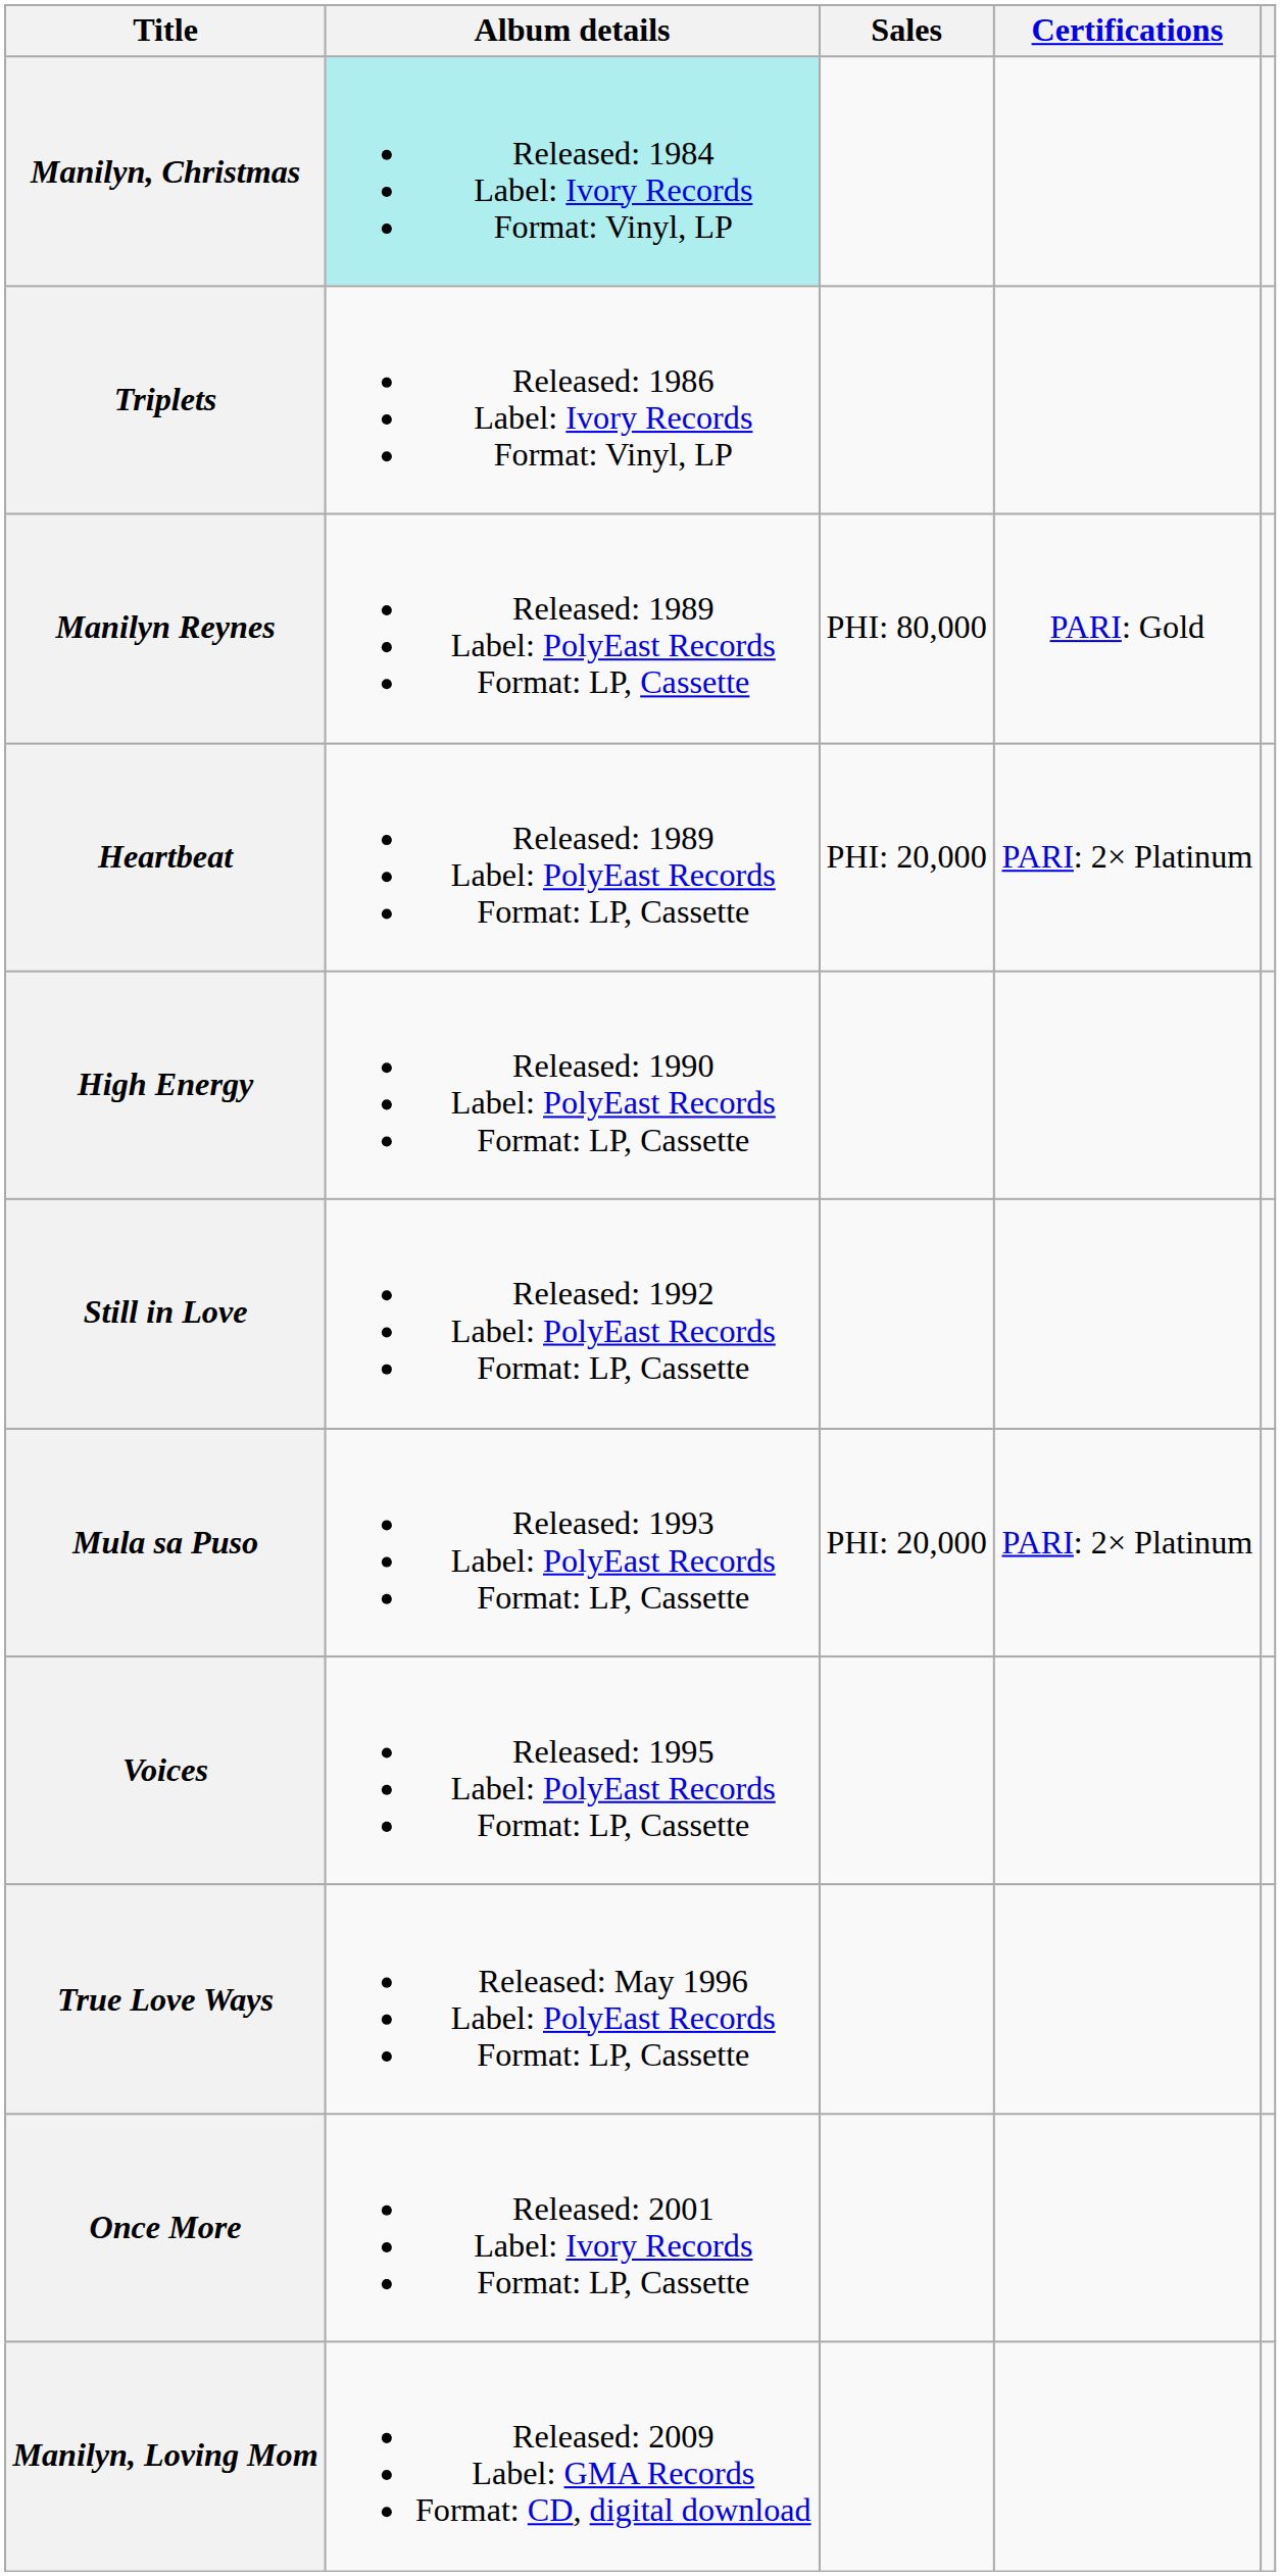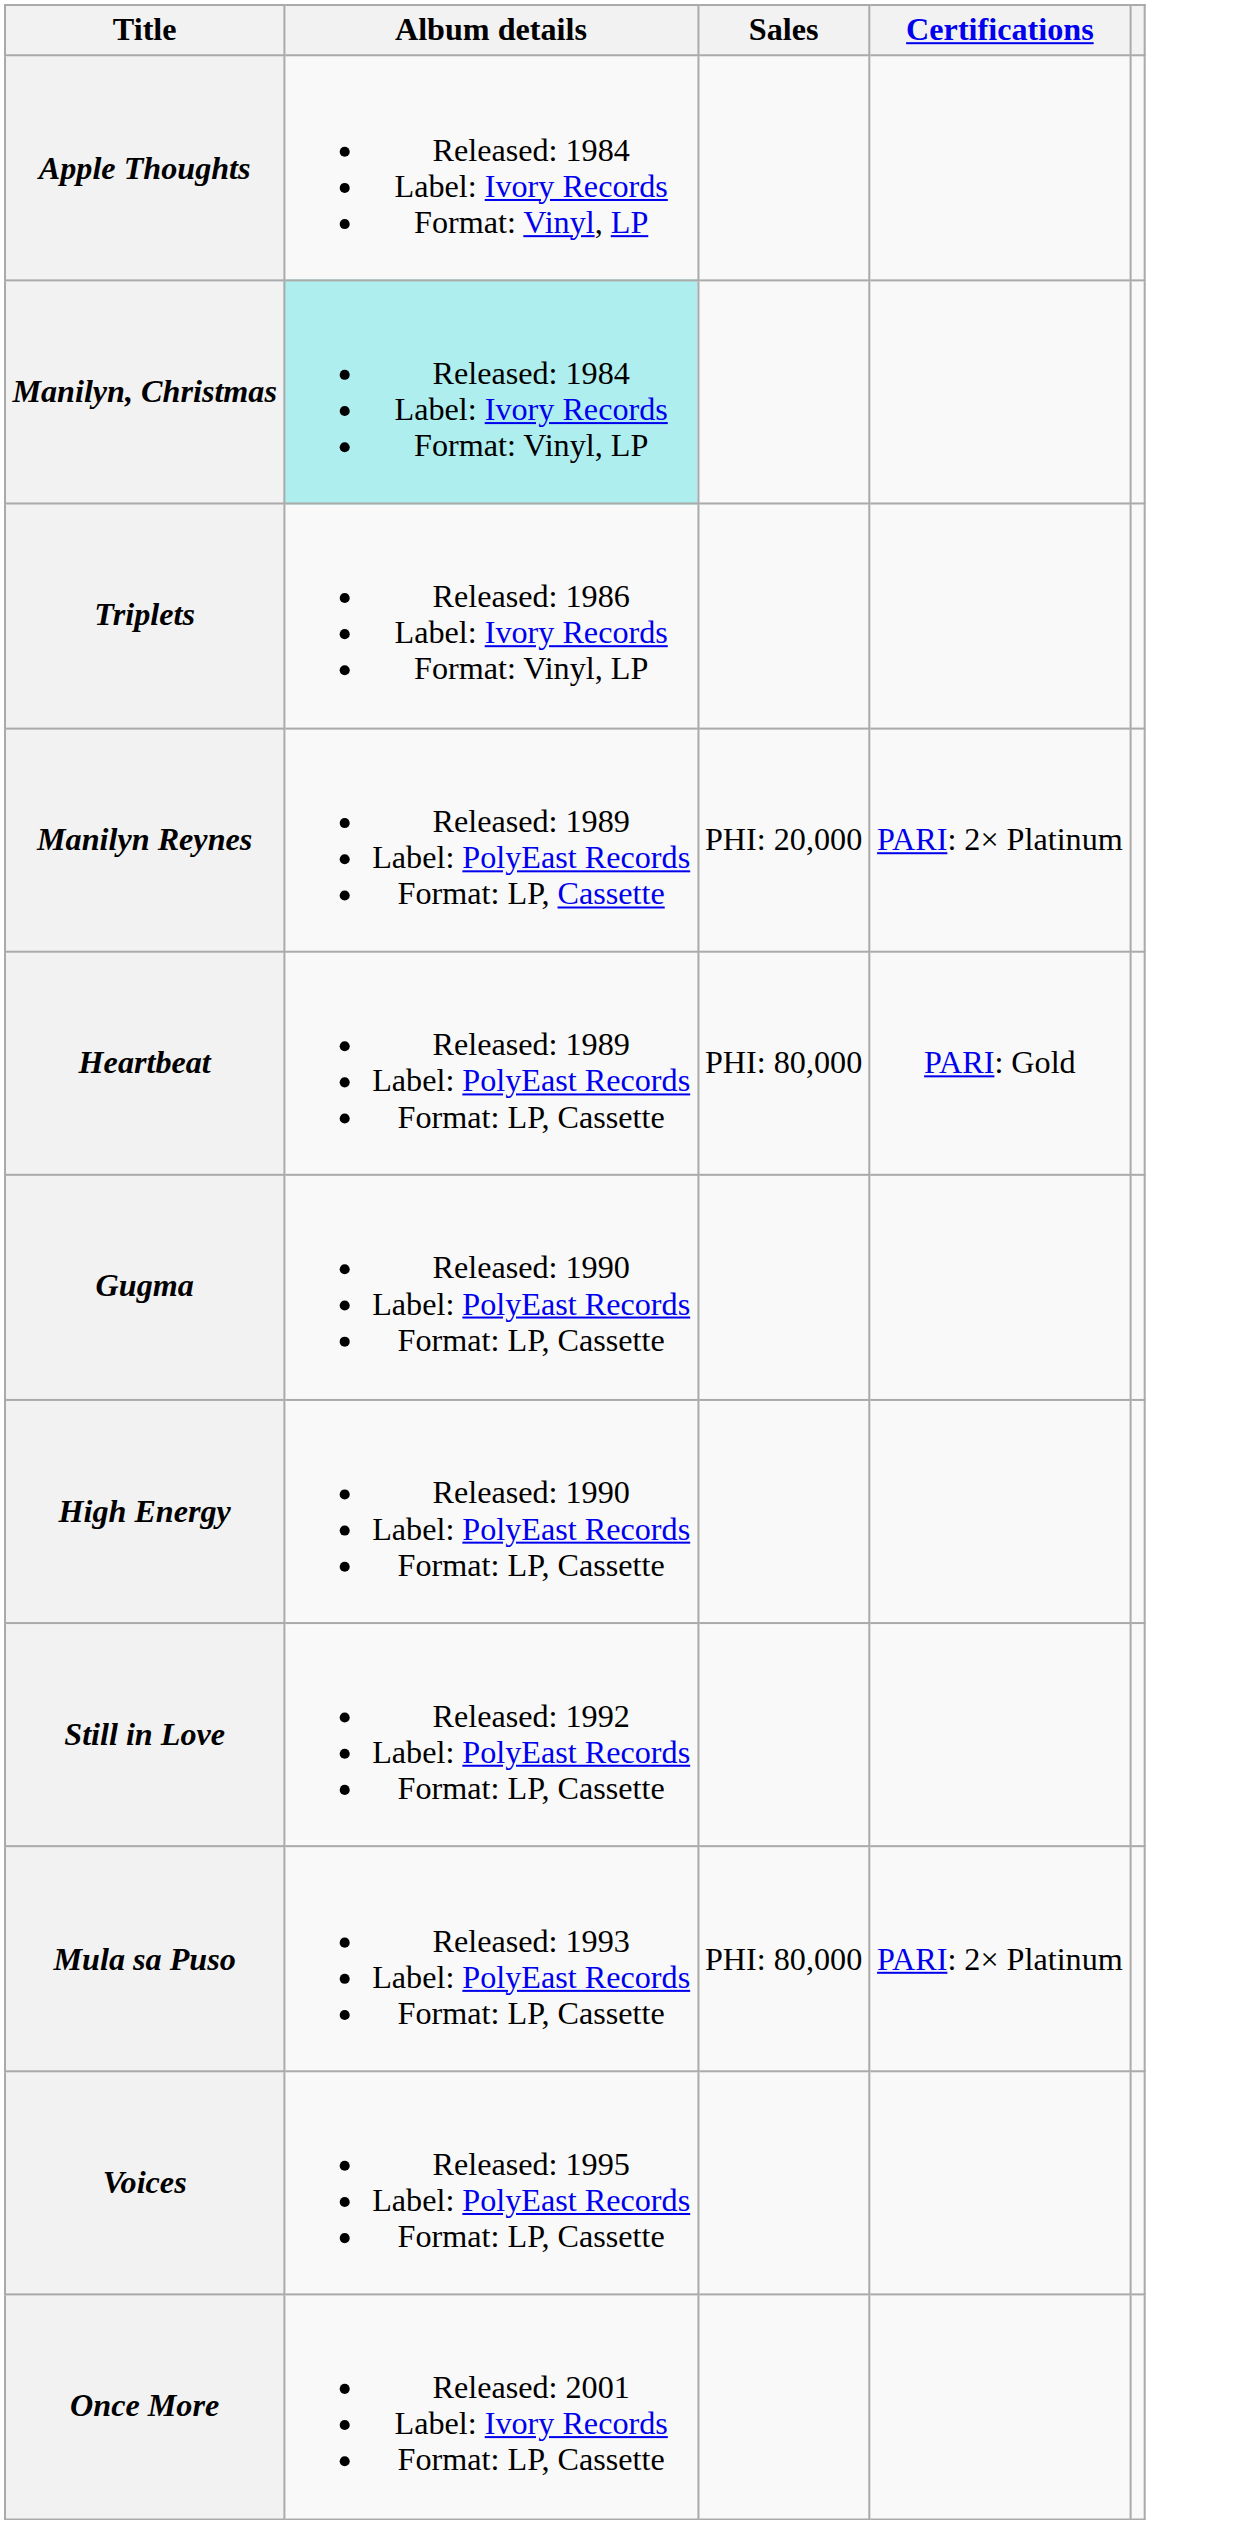 <table class="wikitable plainrowheaders" style="text-align:center;">
 <tr>
 <th scope="col">Title</th>
 <th scope="col">Album details</th>
 <th scope="col">Sales</th>
 <th scope="col"><a href='#'>Certifications</a></th>
 <th scope="col"></th>
+</tr>
+<tr>
+<th scope="row"><em>Apple Thoughts</em></th>
+<td><br><ul><li>Released: 1984</li><li>Label: <a href='#'>Ivory Records</a></li><li>Format: <a href='#'>Vinyl</a>, <a href='#'>LP</a></li></ul></td>
+<td></td>
+<td></td>
+<td></td>
 </tr>
 <tr>
 <th scope="row"><em>Manilyn, Christmas</em></th>
 <td style="background: paleturquoise;"><br><ul><li>Released: 1984</li><li>Label: <a href='#'>Ivory Records</a></li><li>Format: Vinyl, LP</li></ul></td>
 <td></td>
 <td></td>
 <td></td>
 </tr>
 <tr>
 <th scope="row"><em>Triplets</em> </th>
 <td><br><ul><li>Released: 1986</li><li>Label: <a href='#'>Ivory Records</a></li><li>Format: Vinyl, LP</li></ul></td>
 <td></td>
 <td></td>
 <td></td>
 </tr>
 <tr>
 <th scope="row"><em>Manilyn Reynes</em></th>
 <td><br><ul><li>Released: 1989</li><li>Label: <a href='#'>PolyEast Records</a></li><li>Format: LP, <a href='#'>Cassette</a></li></ul></td>
+<td>PHI: 20,000</td>
+<td><a href='#'>PARI</a>: 2× Platinum</td>
+<td></td>
+</tr>
+<tr>
+<th scope="row"><em>Heartbeat</em></th>
+<td><br><ul><li>Released: 1989</li><li>Label: <a href='#'>PolyEast Records</a></li><li>Format: LP, Cassette</li></ul></td>
 <td>PHI: 80,000</td>
 <td><a href='#'>PARI</a>: Gold</td>
 <td></td>
 </tr>
 <tr>
-<th scope="row"><em>Heartbeat</em></th>
-<td><br><ul><li>Released: 1989</li><li>Label: <a href='#'>PolyEast Records</a></li><li>Format: LP, Cassette</li></ul></td>
-<td>PHI: 20,000</td>
-<td><a href='#'>PARI</a>: 2× Platinum</td>
+<th scope="row"><em>Gugma</em></th>
+<td><br><ul><li>Released: 1990</li><li>Label: <a href='#'>PolyEast Records</a></li><li>Format: LP, Cassette</li></ul></td>
+<td></td>
+<td></td>
 <td></td>
 </tr>
 <tr>
 <th scope="row"><em>High Energy</em></th>
 <td><br><ul><li>Released: 1990</li><li>Label: <a href='#'>PolyEast Records</a></li><li>Format: LP, Cassette</li></ul></td>
 <td></td>
 <td></td>
 <td></td>
 </tr>
 <tr>
 <th scope="row"><em>Still in Love</em></th>
 <td><br><ul><li>Released: 1992</li><li>Label: <a href='#'>PolyEast Records</a></li><li>Format: LP, Cassette</li></ul></td>
 <td></td>
 <td></td>
 <td></td>
 </tr>
 <tr>
 <th scope="row"><em>Mula sa Puso</em></th>
 <td><br><ul><li>Released: 1993</li><li>Label: <a href='#'>PolyEast Records</a></li><li>Format: LP, Cassette</li></ul></td>
-<td>PHI: 20,000</td>
+<td>PHI: 80,000</td>
 <td><a href='#'>PARI</a>: 2× Platinum</td>
 <td></td>
 </tr>
 <tr>
 <th scope="row"><em>Voices</em></th>
 <td><br><ul><li>Released: 1995</li><li>Label: <a href='#'>PolyEast Records</a></li><li>Format: LP, Cassette</li></ul></td>
 <td></td>
 <td></td>
 <td></td>
 </tr>
 <tr>
-<th scope="row"><em>True Love Ways</em></th>
-<td><br><ul><li>Released: May 1996</li><li>Label: <a href='#'>PolyEast Records</a></li><li>Format: LP, Cassette</li></ul></td>
-<td></td>
-<td></td>
-<td></td>
-</tr>
-<tr>
 <th scope="row"><em>Once More</em></th>
 <td><br><ul><li>Released: 2001</li><li>Label: <a href='#'>Ivory Records</a></li><li>Format: LP, Cassette</li></ul></td>
 <td></td>
 <td></td>
 <td></td>
 </tr>
-<tr>
-<th scope="row"><em>Manilyn, Loving Mom</em></th>
-<td><br><ul><li>Released: 2009</li><li>Label: <a href='#'>GMA Records</a></li><li>Format: <a href='#'>CD</a>, <a href='#'>digital download</a></li></ul></td>
-<td></td>
-<td></td>
-<td></td>
-</tr>
 </table>
